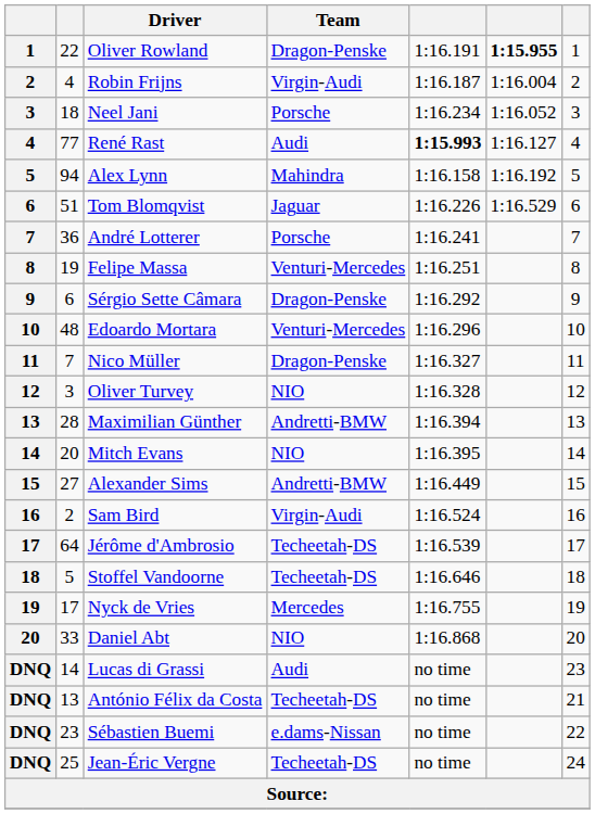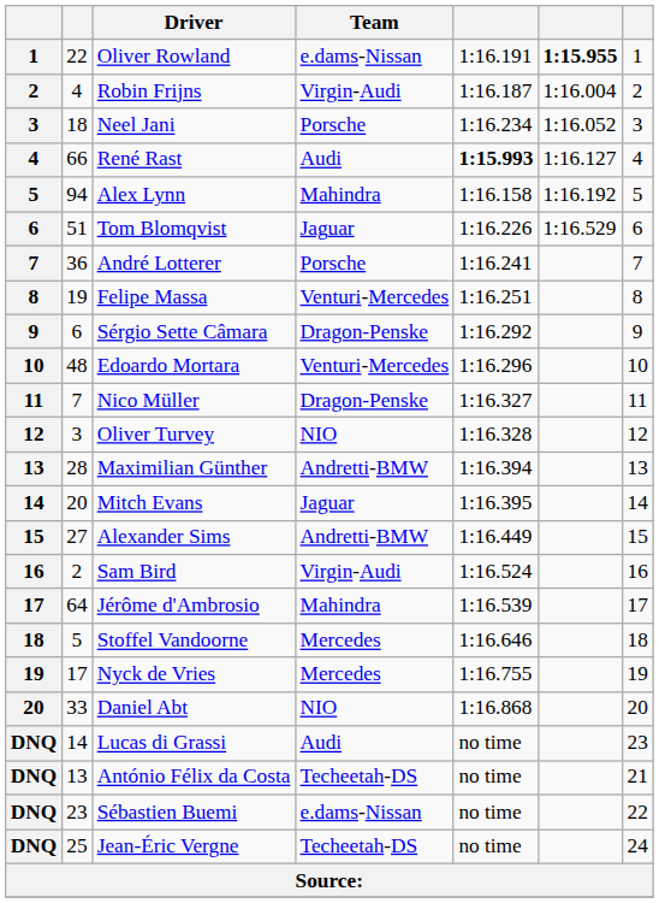 <table class="wikitable sortable" style="font-size: 85%">
 <tr>
 <th scope="col"></th>
 <th scope="col"></th>
 <th scope="col">Driver</th>
 <th scope="col">Team</th>
 <th scope="col"></th>
 <th scope="col"></th>
 <th scope="col"></th>
 </tr>
 <tr>
 <th scope="row">1</th>
 <td align="center">22</td>
 <td> <a href='#'>Oliver Rowland</a></td>
-<td><a href='#'>Dragon-Penske</a></td>
+<td><a href='#'>e.dams</a>-<a href='#'>Nissan</a></td>
 <td>1:16.191</td>
 <td><strong>1:15.955</strong></td>
 <td align="center">1</td>
 </tr>
 <tr>
 <th scope="row">2</th>
 <td align="center">4</td>
 <td> <a href='#'>Robin Frijns</a></td>
 <td><a href='#'>Virgin</a>-<a href='#'>Audi</a></td>
 <td>1:16.187</td>
 <td>1:16.004</td>
 <td align="center">2</td>
 </tr>
 <tr>
 <th scope="row">3</th>
 <td align="center">18</td>
 <td> <a href='#'>Neel Jani</a></td>
 <td><a href='#'>Porsche</a></td>
 <td>1:16.234</td>
 <td>1:16.052</td>
 <td align="center">3</td>
 </tr>
 <tr>
 <th scope="row">4</th>
-<td align="center">77</td>
+<td align="center">66</td>
 <td> <a href='#'>René Rast</a></td>
 <td><a href='#'>Audi</a></td>
 <td><strong>1:15.993</strong></td>
 <td>1:16.127</td>
 <td align="center">4</td>
 </tr>
 <tr>
 <th scope="row">5</th>
 <td align="center">94</td>
 <td> <a href='#'>Alex Lynn</a></td>
 <td><a href='#'>Mahindra</a></td>
 <td>1:16.158</td>
 <td>1:16.192</td>
 <td align="center">5</td>
 </tr>
 <tr>
 <th scope="row">6</th>
 <td align="center">51</td>
 <td> <a href='#'>Tom Blomqvist</a></td>
 <td><a href='#'>Jaguar</a></td>
 <td>1:16.226</td>
 <td>1:16.529</td>
 <td align="center">6</td>
 </tr>
 <tr>
 <th scope="row">7</th>
 <td align="center">36</td>
 <td> <a href='#'>André Lotterer</a></td>
 <td><a href='#'>Porsche</a></td>
 <td>1:16.241</td>
 <td></td>
 <td align="center">7</td>
 </tr>
 <tr>
 <th scope="row">8</th>
 <td align="center">19</td>
 <td> <a href='#'>Felipe Massa</a></td>
 <td><a href='#'>Venturi</a>-<a href='#'>Mercedes</a></td>
 <td>1:16.251</td>
 <td></td>
 <td align="center">8</td>
 </tr>
 <tr>
 <th scope="row">9</th>
 <td align="center">6</td>
 <td> <a href='#'>Sérgio Sette Câmara</a></td>
 <td><a href='#'>Dragon-Penske</a></td>
 <td>1:16.292</td>
 <td></td>
 <td align="center">9</td>
 </tr>
 <tr>
 <th scope="row">10</th>
 <td align="center">48</td>
 <td> <a href='#'>Edoardo Mortara</a></td>
 <td><a href='#'>Venturi</a>-<a href='#'>Mercedes</a></td>
 <td>1:16.296</td>
 <td></td>
 <td align="center">10</td>
 </tr>
 <tr>
 <th scope="row">11</th>
 <td align="center">7</td>
 <td> <a href='#'>Nico Müller</a></td>
 <td><a href='#'>Dragon-Penske</a></td>
 <td>1:16.327</td>
 <td></td>
 <td align="center">11</td>
 </tr>
 <tr>
 <th scope="row">12</th>
 <td align="center">3</td>
 <td> <a href='#'>Oliver Turvey</a></td>
 <td><a href='#'>NIO</a></td>
 <td>1:16.328</td>
 <td></td>
 <td align="center">12</td>
 </tr>
 <tr>
 <th scope="row">13</th>
 <td align="center">28</td>
 <td> <a href='#'>Maximilian Günther</a></td>
 <td><a href='#'>Andretti</a>-<a href='#'>BMW</a></td>
 <td>1:16.394</td>
 <td></td>
 <td align="center">13</td>
 </tr>
 <tr>
 <th scope="row">14</th>
 <td align="center">20</td>
 <td> <a href='#'>Mitch Evans</a></td>
-<td><a href='#'>NIO</a></td>
+<td><a href='#'>Jaguar</a></td>
 <td>1:16.395</td>
 <td></td>
 <td align="center">14</td>
 </tr>
 <tr>
 <th scope="row">15</th>
 <td align="center">27</td>
 <td> <a href='#'>Alexander Sims</a></td>
 <td><a href='#'>Andretti</a>-<a href='#'>BMW</a></td>
 <td>1:16.449</td>
 <td></td>
 <td align="center">15</td>
 </tr>
 <tr>
 <th scope="row">16</th>
 <td align="center">2</td>
 <td> <a href='#'>Sam Bird</a></td>
 <td><a href='#'>Virgin</a>-<a href='#'>Audi</a></td>
 <td>1:16.524</td>
 <td></td>
 <td align="center">16</td>
 </tr>
 <tr>
 <th scope="row">17</th>
 <td align="center">64</td>
 <td> <a href='#'>Jérôme d'Ambrosio</a></td>
-<td><a href='#'>Techeetah</a>-<a href='#'>DS</a></td>
+<td><a href='#'>Mahindra</a></td>
 <td>1:16.539</td>
 <td></td>
 <td align="center">17</td>
 </tr>
 <tr>
 <th scope="row">18</th>
 <td align="center">5</td>
 <td> <a href='#'>Stoffel Vandoorne</a></td>
-<td><a href='#'>Techeetah</a>-<a href='#'>DS</a></td>
+<td><a href='#'>Mercedes</a></td>
 <td>1:16.646</td>
 <td></td>
 <td align="center">18</td>
 </tr>
 <tr>
 <th scope="row">19</th>
 <td align="center">17</td>
 <td> <a href='#'>Nyck de Vries</a></td>
 <td><a href='#'>Mercedes</a></td>
 <td>1:16.755</td>
 <td></td>
 <td align="center">19</td>
 </tr>
 <tr>
 <th scope="row">20</th>
 <td align="center">33</td>
 <td> <a href='#'>Daniel Abt</a></td>
 <td><a href='#'>NIO</a></td>
 <td>1:16.868</td>
 <td></td>
 <td align="center">20</td>
 </tr>
 <tr>
 <th scope="row">DNQ</th>
 <td align="center">14</td>
 <td> <a href='#'>Lucas di Grassi</a></td>
 <td><a href='#'>Audi</a></td>
 <td>no time</td>
 <td></td>
 <td align="center">23</td>
 </tr>
 <tr>
 <th scope="row">DNQ</th>
 <td align="center">13</td>
 <td> <a href='#'>António Félix da Costa</a></td>
 <td><a href='#'>Techeetah</a>-<a href='#'>DS</a></td>
 <td>no time</td>
 <td></td>
 <td align="center">21</td>
 </tr>
 <tr>
 <th scope="row">DNQ</th>
 <td align="center">23</td>
 <td> <a href='#'>Sébastien Buemi</a></td>
 <td><a href='#'>e.dams</a>-<a href='#'>Nissan</a></td>
 <td>no time</td>
 <td></td>
 <td align="center">22</td>
 </tr>
 <tr>
 <th scope="row">DNQ</th>
 <td align="center">25</td>
 <td> <a href='#'>Jean-Éric Vergne</a></td>
 <td><a href='#'>Techeetah</a>-<a href='#'>DS</a></td>
 <td>no time</td>
 <td></td>
 <td align="center">24</td>
 </tr>
 <tr>
 <th colspan=7>Source:</th>
 </tr>
 <tr>
 </tr>
 </table>
